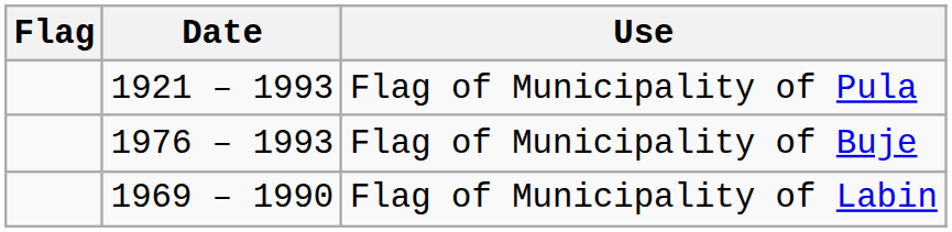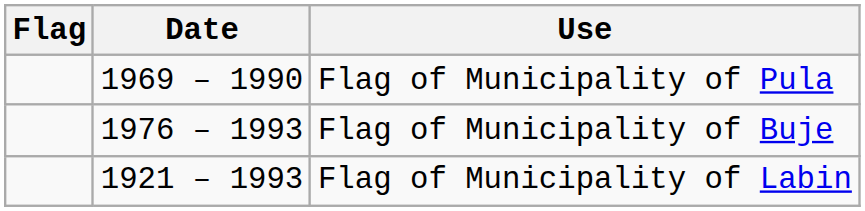 <table class="wikitable">
 <tr>
 <th>Flag</th>
 <th>Date</th>
 <th>Use</th>
 </tr>
 <tr>
 <td></td>
-<td>1921 – 1993</td>
+<td>1969 – 1990</td>
 <td>Flag of Municipality of <a href='#'>Pula</a></td>
 </tr>
 <tr>
 <td></td>
 <td>1976 – 1993</td>
 <td>Flag of Municipality of <a href='#'>Buje</a></td>
 </tr>
 <tr>
 <td></td>
-<td>1969 – 1990</td>
+<td>1921 – 1993</td>
 <td>Flag of Municipality of <a href='#'>Labin</a></td>
 </tr>
 </table>
